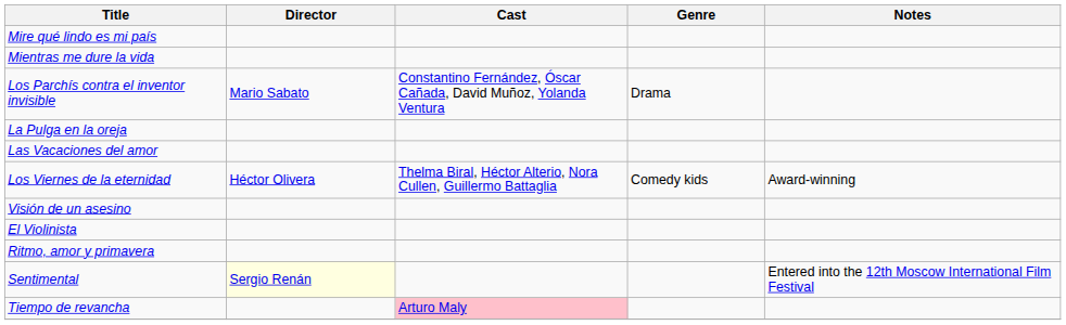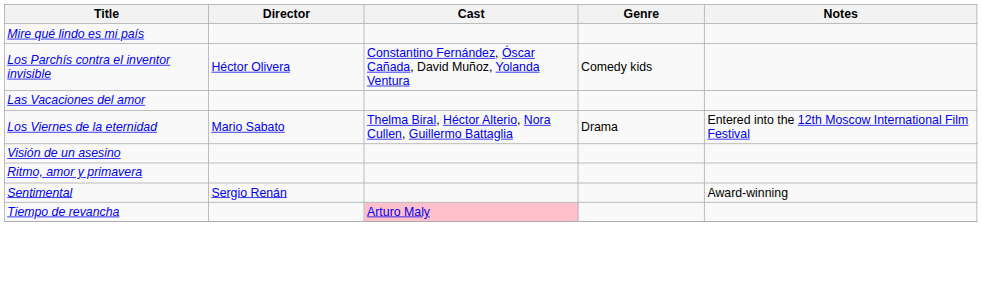 <table class="wikitable" width= "100%">
 <tr>
 <th width=21%>Title</th>
 <th width=16%>Director</th>
 <th width=22%>Cast</th>
 <th width=13%>Genre</th>
 <th width=28%>Notes</th>
 </tr>
 <tr>
 <td><em><a href='#'>Mire qué lindo es mi país</a> </em></td>
 <td></td>
 <td></td>
 <td></td>
 <td></td>
 </tr>
 <tr>
-<td><em><a href='#'>Mientras me dure la vida</a> </em></td>
-<td></td>
-<td></td>
-<td></td>
-<td></td>
-</tr>
-<tr>
 <td><em><a href='#'>Los Parchís contra el inventor invisible</a></em></td>
-<td><a href='#'>Mario Sabato</a></td>
+<td><a href='#'>Héctor Olivera</a></td>
 <td><a href='#'>Constantino Fernández</a>, <a href='#'>Óscar Cañada</a>, David Muñoz, <a href='#'>Yolanda Ventura</a></td>
-<td>Drama</td>
-<td></td>
-</tr>
-<tr>
-<td><em><a href='#'>La Pulga en la oreja</a></em></td>
-<td></td>
-<td></td>
-<td></td>
+<td>Comedy kids</td>
 <td></td>
 </tr>
 <tr>
 <td><em><a href='#'>Las Vacaciones del amor</a></em></td>
 <td></td>
 <td></td>
 <td></td>
 <td></td>
 </tr>
 <tr>
 <td><em><a href='#'>Los Viernes de la eternidad</a></em></td>
-<td><a href='#'>Héctor Olivera</a></td>
+<td><a href='#'>Mario Sabato</a></td>
 <td><a href='#'>Thelma Biral</a>, <a href='#'>Héctor Alterio</a>, <a href='#'>Nora Cullen</a>, <a href='#'>Guillermo Battaglia</a></td>
-<td>Comedy kids</td>
-<td>Award-winning</td>
+<td>Drama</td>
+<td>Entered into the <a href='#'>12th Moscow International Film Festival</a></td>
 </tr>
 <tr>
 <td><em><a href='#'>Visión de un asesino</a> </em></td>
-<td></td>
-<td></td>
-<td></td>
-<td></td>
-</tr>
-<tr>
-<td><em><a href='#'>El Violinista</a></em></td>
 <td></td>
 <td></td>
 <td></td>
 <td></td>
 </tr>
 <tr>
 <td><em><a href='#'>Ritmo, amor y primavera</a></em></td>
 <td></td>
 <td></td>
 <td></td>
 <td></td>
 </tr>
 <tr>
 <td><em><a href='#'>Sentimental</a></em></td>
-<td style="background: lightyellow;"><a href='#'>Sergio Renán</a></td>
+<td><a href='#'>Sergio Renán</a></td>
 <td></td>
 <td></td>
-<td>Entered into the <a href='#'>12th Moscow International Film Festival</a></td>
+<td>Award-winning</td>
 </tr>
 <tr>
 <td><em><a href='#'>Tiempo de revancha</a></em></td>
 <td></td>
 <td style="background: pink;"><a href='#'>Arturo Maly</a></td>
 <td></td>
 <td></td>
 </tr>
 <tr>
 </tr>
 </table>
